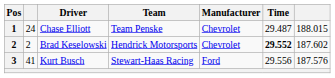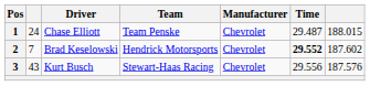 <table class="wikitable" style="font-size:95%">
 <tr>
 <th>Pos</th>
 <th></th>
 <th>Driver</th>
 <th>Team</th>
 <th>Manufacturer</th>
 <th>Time</th>
 <th></th>
 </tr>
 <tr>
 <th>1</th>
 <td>24</td>
 <td><a href='#'>Chase Elliott</a></td>
 <td><a href='#'>Team Penske</a></td>
 <td><a href='#'>Chevrolet</a></td>
 <td>29.487</td>
 <td>188.015</td>
 </tr>
 <tr>
 <th>2</th>
-<td>2</td>
+<td>7</td>
 <td><a href='#'>Brad Keselowski</a></td>
 <td><a href='#'>Hendrick Motorsports</a></td>
 <td><a href='#'>Chevrolet</a></td>
 <td><strong>29.552</strong></td>
 <td>187.602</td>
 </tr>
 <tr>
 <th>3</th>
-<td>41</td>
+<td>43</td>
 <td><a href='#'>Kurt Busch</a></td>
 <td><a href='#'>Stewart-Haas Racing</a></td>
-<td><a href='#'>Ford</a></td>
+<td><a href='#'>Chevrolet</a></td>
 <td>29.556</td>
 <td>187.576</td>
 </tr>
 <tr>
 <th colspan="7"></th>
 </tr>
 </table>
